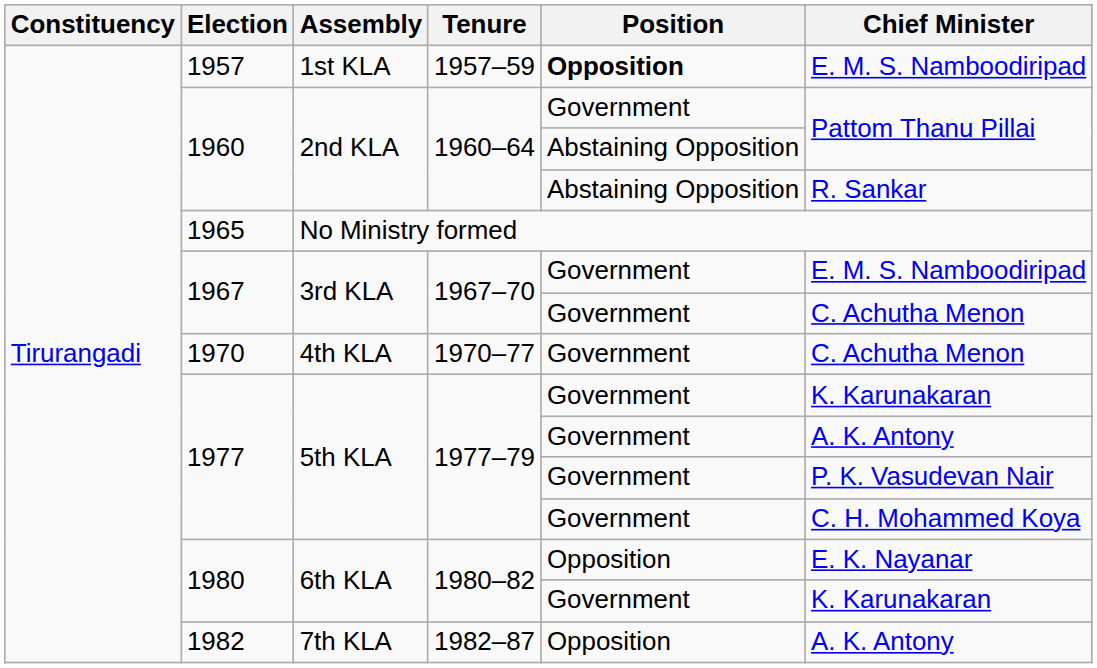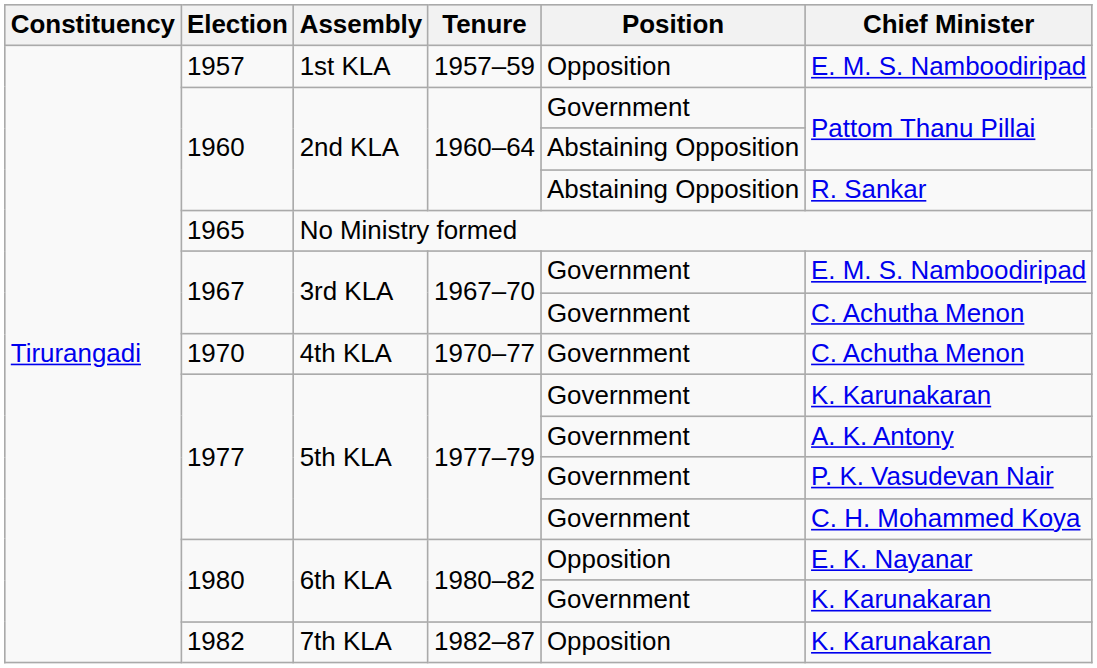 <table class="wikitable">
 <tr>
 <th>Constituency</th>
 <th>Election</th>
 <th><strong>Assembly</strong></th>
 <th>Tenure</th>
 <th>Position</th>
 <th>Chief Minister</th>
 </tr>
 <tr>
 <td rowspan="15"><a href='#'>Tirurangadi</a></td>
 <td>1957</td>
 <td>1st KLA</td>
 <td>1957–59</td>
-<td><strong>Opposition</strong></td>
+<td>Opposition</td>
 <td><a href='#'>E. M. S. Namboodiripad</a></td>
 </tr>
 <tr>
 <td rowspan="3">1960</td>
 <td rowspan="3">2nd KLA</td>
 <td rowspan="3">1960–64</td>
 <td>Government</td>
 <td rowspan="2"><a href='#'>Pattom Thanu Pillai</a></td>
 </tr>
 <tr>
 <td>Abstaining Opposition</td>
 </tr>
 <tr>
 <td>Abstaining Opposition</td>
 <td><a href='#'>R. Sankar</a></td>
 </tr>
 <tr>
 <td>1965</td>
 <td colspan="4">No Ministry formed</td>
 </tr>
 <tr>
 <td rowspan="2">1967</td>
 <td rowspan="2">3rd KLA</td>
 <td rowspan="2">1967–70</td>
 <td>Government</td>
 <td><a href='#'>E. M. S. Namboodiripad</a></td>
 </tr>
 <tr>
 <td>Government</td>
 <td><a href='#'>C. Achutha Menon</a></td>
 </tr>
 <tr>
 <td>1970</td>
 <td>4th KLA</td>
 <td>1970–77</td>
 <td>Government</td>
 <td><a href='#'>C. Achutha Menon</a></td>
 </tr>
 <tr>
 <td rowspan="4">1977</td>
 <td rowspan="4">5th KLA</td>
 <td rowspan="4">1977–79</td>
 <td>Government</td>
 <td><a href='#'>K. Karunakaran</a></td>
 </tr>
 <tr>
 <td>Government</td>
 <td><a href='#'>A. K. Antony</a></td>
 </tr>
 <tr>
 <td>Government</td>
 <td><a href='#'>P. K. Vasudevan Nair</a></td>
 </tr>
 <tr>
 <td>Government</td>
 <td><a href='#'>C. H. Mohammed Koya</a></td>
 </tr>
 <tr>
 <td rowspan="2">1980</td>
 <td rowspan="2">6th KLA</td>
 <td rowspan="2">1980–82</td>
 <td>Opposition</td>
 <td><a href='#'>E. K. Nayanar</a></td>
 </tr>
 <tr>
 <td>Government</td>
 <td><a href='#'>K. Karunakaran</a></td>
 </tr>
 <tr>
 <td>1982</td>
 <td>7th KLA</td>
 <td>1982–87</td>
 <td>Opposition</td>
-<td><a href='#'>A. K. Antony</a></td>
+<td><a href='#'>K. Karunakaran</a></td>
 </tr>
 </table>
